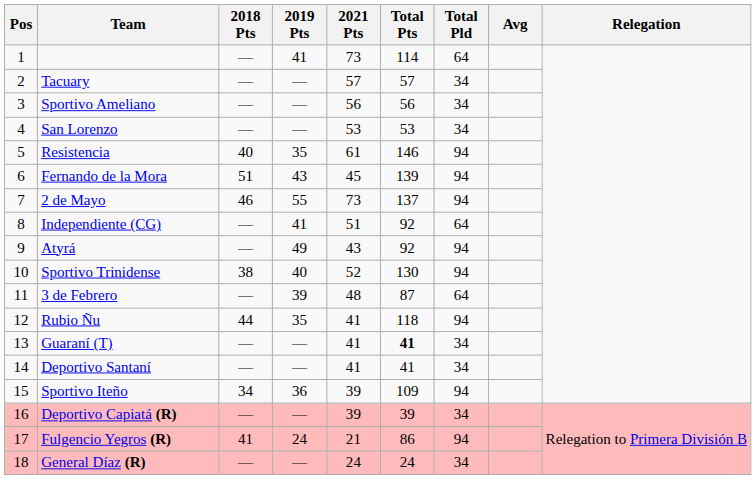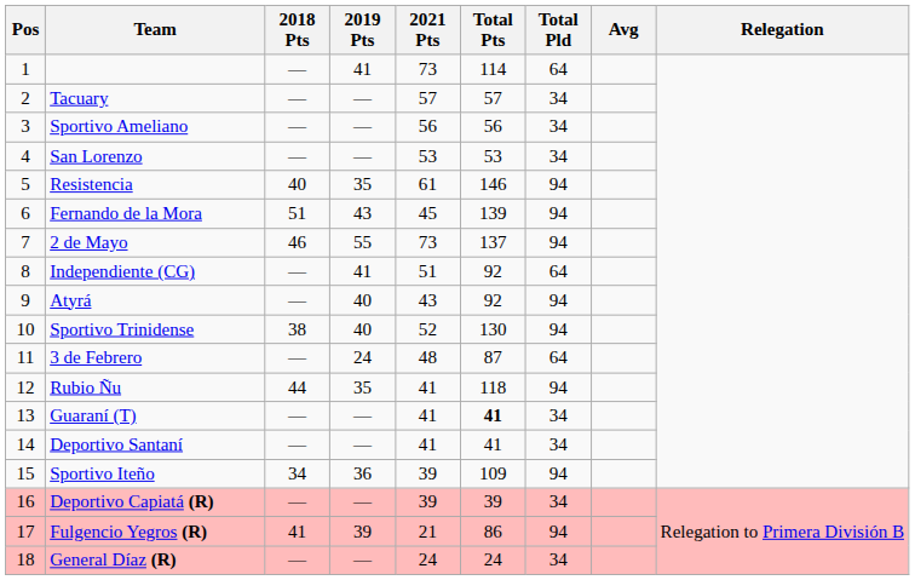 <table class="wikitable" style="text-align:center">
 <tr>
 <th width=28>Pos<br></th>
 <th width=185>Team<br></th>
 <th width=50>2018<br>Pts</th>
 <th width=50>2019<br>Pts</th>
 <th width=50>2021<br>Pts</th>
 <th width=50>Total<br>Pts</th>
 <th width=50>Total<br>Pld</th>
 <th width=50>Avg</th>
 <th>Relegation</th>
 </tr>
 <tr>
 <td>1</td>
 <td align="left"></td>
 <td>—</td>
 <td>41</td>
 <td>73</td>
 <td>114</td>
 <td>64</td>
 <td><strong></strong></td>
 <td rowspan=15></td>
 </tr>
 <tr>
 <td>2</td>
 <td align="left"><a href='#'>Tacuary</a></td>
 <td>—</td>
 <td>—</td>
 <td>57</td>
 <td>57</td>
 <td>34</td>
 <td><strong></strong></td>
 </tr>
 <tr>
 <td>3</td>
 <td align="left"><a href='#'>Sportivo Ameliano</a></td>
 <td>—</td>
 <td>—</td>
 <td>56</td>
 <td>56</td>
 <td>34</td>
 <td><strong></strong></td>
 </tr>
 <tr>
 <td>4</td>
 <td align="left"><a href='#'>San Lorenzo</a></td>
 <td>—</td>
 <td>—</td>
 <td>53</td>
 <td>53</td>
 <td>34</td>
 <td><strong></strong></td>
 </tr>
 <tr>
 <td>5</td>
 <td align="left"><a href='#'>Resistencia</a></td>
 <td>40</td>
 <td>35</td>
 <td>61</td>
 <td>146</td>
 <td>94</td>
 <td><strong></strong></td>
 </tr>
 <tr>
 <td>6</td>
 <td align="left"><a href='#'>Fernando de la Mora</a></td>
 <td>51</td>
 <td>43</td>
 <td>45</td>
 <td>139</td>
 <td>94</td>
 <td><strong></strong></td>
 </tr>
 <tr>
 <td>7</td>
 <td align="left"><a href='#'>2 de Mayo</a></td>
 <td>46</td>
 <td>55</td>
 <td>73</td>
 <td>137</td>
 <td>94</td>
 <td><strong></strong></td>
 </tr>
 <tr>
 <td>8</td>
 <td align="left"><a href='#'>Independiente (CG)</a></td>
 <td>—</td>
 <td>41</td>
 <td>51</td>
 <td>92</td>
 <td>64</td>
 <td><strong></strong></td>
 </tr>
 <tr>
 <td>9</td>
 <td align="left"><a href='#'>Atyrá</a></td>
 <td>—</td>
-<td>49</td>
+<td>40</td>
 <td>43</td>
 <td>92</td>
 <td>94</td>
 <td><strong></strong></td>
 </tr>
 <tr>
 <td>10</td>
 <td align="left"><a href='#'>Sportivo Trinidense</a></td>
 <td>38</td>
 <td>40</td>
 <td>52</td>
 <td>130</td>
 <td>94</td>
 <td><strong></strong></td>
 </tr>
 <tr>
 <td>11</td>
 <td align="left"><a href='#'>3 de Febrero</a></td>
 <td>—</td>
-<td>39</td>
+<td>24</td>
 <td>48</td>
 <td>87</td>
 <td>64</td>
 <td><strong></strong></td>
 </tr>
 <tr>
 <td>12</td>
 <td align="left"><a href='#'>Rubio Ñu</a></td>
 <td>44</td>
 <td>35</td>
 <td>41</td>
 <td>118</td>
 <td>94</td>
 <td><strong></strong></td>
 </tr>
 <tr>
 <td>13</td>
 <td align="left"><a href='#'>Guaraní (T)</a></td>
 <td>—</td>
 <td>—</td>
 <td>41</td>
 <td><strong>41</strong></td>
 <td>34</td>
 <td><strong></strong></td>
 </tr>
 <tr>
 <td>14</td>
 <td align="left"><a href='#'>Deportivo Santaní</a></td>
 <td>—</td>
 <td>—</td>
 <td>41</td>
 <td>41</td>
 <td>34</td>
 <td><strong></strong></td>
 </tr>
 <tr>
 <td>15</td>
 <td align="left"><a href='#'>Sportivo Iteño</a></td>
 <td>34</td>
 <td>36</td>
 <td>39</td>
 <td>109</td>
 <td>94</td>
 <td><strong></strong></td>
 </tr>
 <tr bgcolor=#FFBBBB>
 <td>16</td>
 <td align="left"><a href='#'>Deportivo Capiatá</a> <strong>(R)</strong></td>
 <td>—</td>
 <td>—</td>
 <td>39</td>
 <td>39</td>
 <td>34</td>
 <td><strong></strong></td>
 <td rowspan=3>Relegation to <a href='#'>Primera División B</a></td>
 </tr>
 <tr bgcolor=#FFBBBB>
 <td>17</td>
 <td align="left"><a href='#'>Fulgencio Yegros</a> <strong>(R)</strong></td>
 <td>41</td>
-<td>24</td>
+<td>39</td>
 <td>21</td>
 <td>86</td>
 <td>94</td>
 <td><strong></strong></td>
 </tr>
 <tr bgcolor=#FFBBBB>
 <td>18</td>
 <td align="left"><a href='#'>General Díaz</a> <strong>(R)</strong></td>
 <td>—</td>
 <td>—</td>
 <td>24</td>
 <td>24</td>
 <td>34</td>
 <td><strong></strong></td>
 </tr>
 </table>
